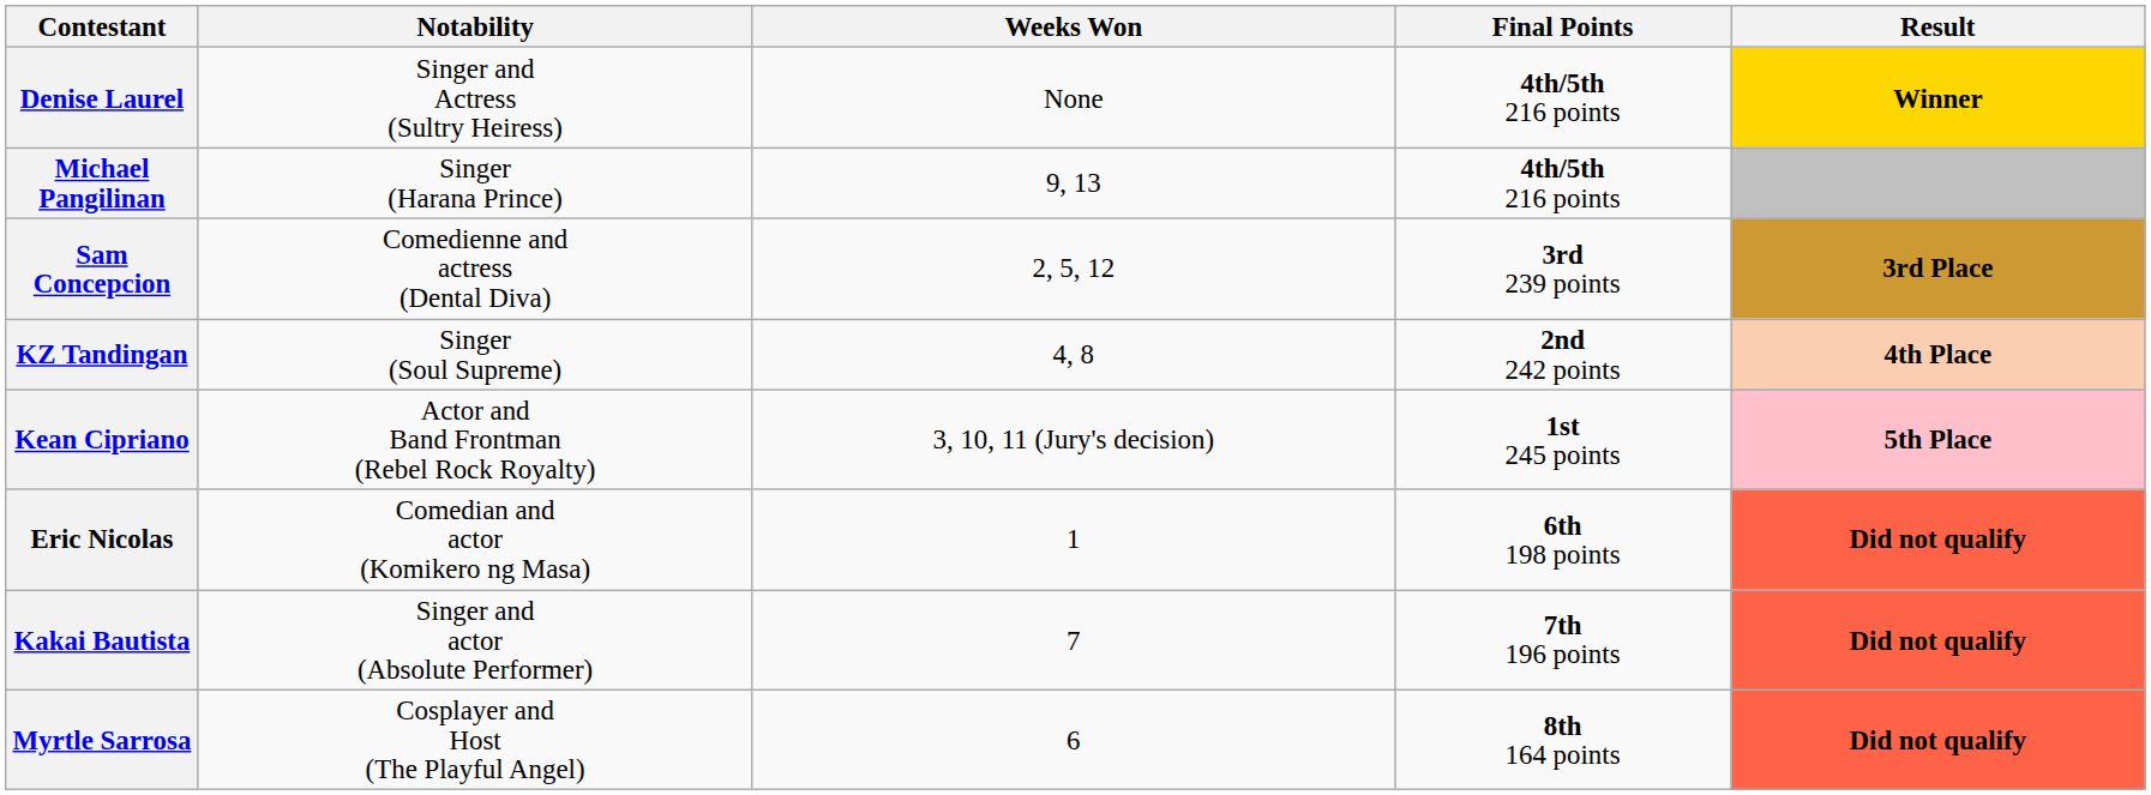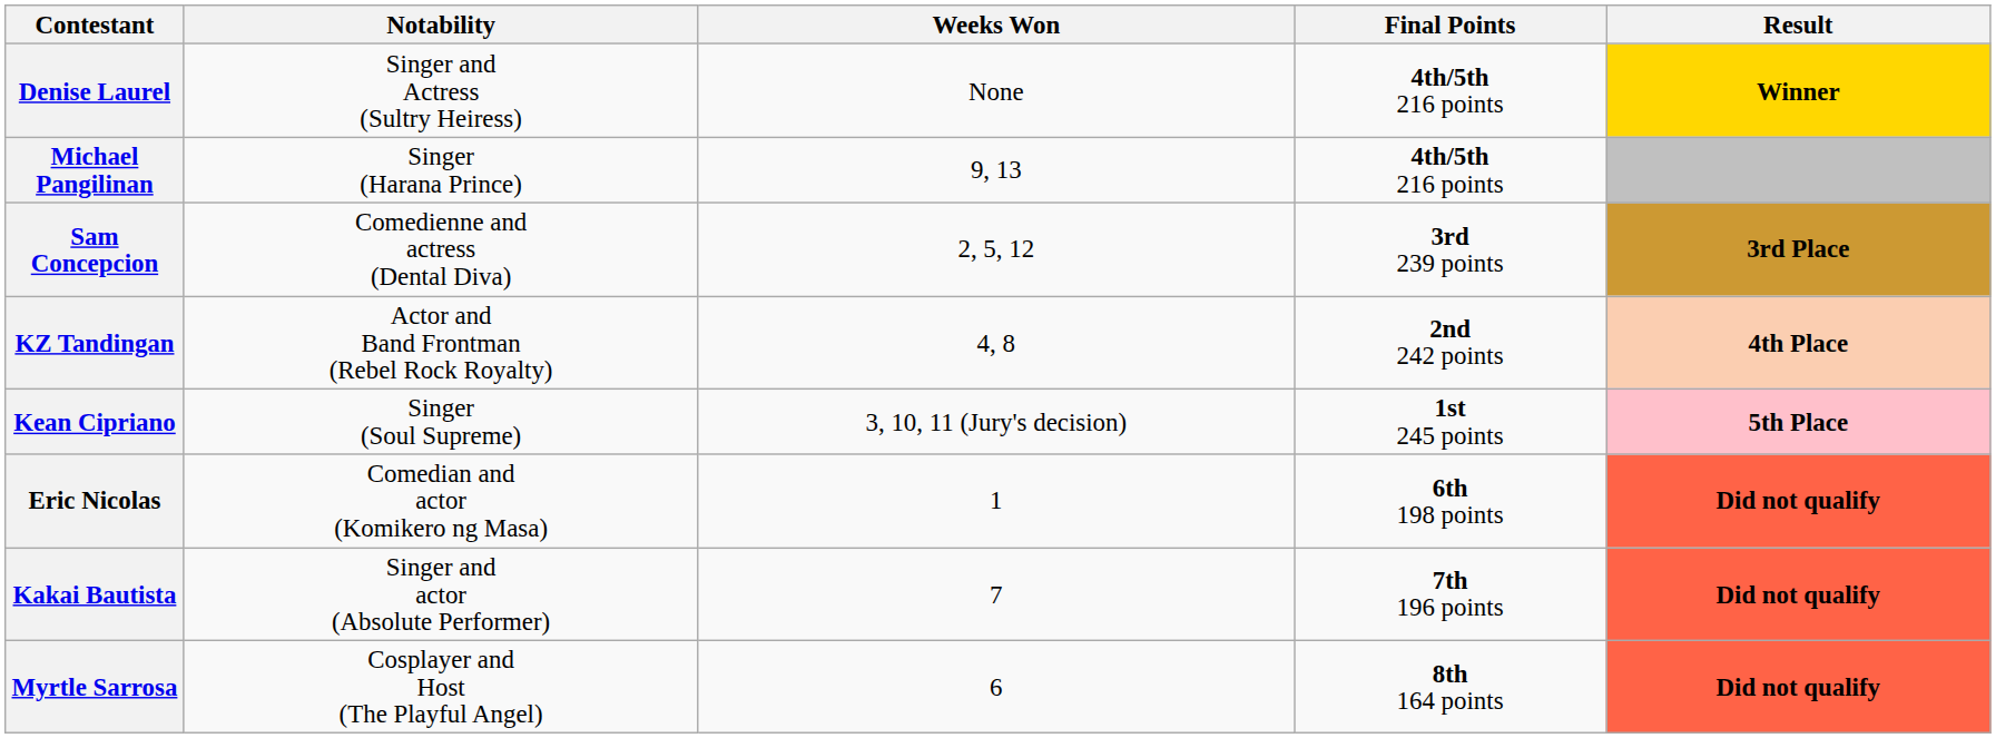 <table class="wikitable" style="text-align:center; line-height:17px; width:auto;">
 <tr>
 <th scope="col" style="width:09%;">Contestant</th>
 <th>Notability</th>
 <th>Weeks Won</th>
 <th>Final Points</th>
 <th>Result</th>
 </tr>
 <tr>
 <th><a href='#'>Denise Laurel</a></th>
 <td>Singer and<br>Actress<br>(Sultry Heiress)</td>
 <td>None</td>
 <td><strong>4th/5th</strong><br>216 points</td>
 <td style="background:gold"><strong>Winner</strong></td>
 </tr>
 <tr>
 <th><a href='#'>Michael Pangilinan</a></th>
 <td>Singer<br>(Harana Prince)</td>
 <td>9, 13</td>
 <td><strong>4th/5th</strong><br>216 points</td>
 <td style="background:silver"><strong></strong></td>
 </tr>
 <tr>
 <th><a href='#'>Sam Concepcion</a></th>
 <td>Comedienne and<br>actress<br>(Dental Diva)</td>
 <td>2, 5, 12</td>
 <td><strong>3rd</strong><br>239 points</td>
 <td style="background:#c93"><strong>3rd Place</strong></td>
 </tr>
 <tr>
 <th><a href='#'>KZ Tandingan</a></th>
-<td>Singer<br>(Soul Supreme)</td>
+<td>Actor and<br>Band Frontman<br>(Rebel Rock Royalty)</td>
 <td>4, 8</td>
 <td><strong>2nd</strong><br>242 points</td>
 <td style="background:#FBCEB1"><strong>4th Place</strong></td>
 </tr>
 <tr>
 <th><a href='#'>Kean Cipriano</a></th>
-<td>Actor and<br>Band Frontman<br>(Rebel Rock Royalty)</td>
+<td>Singer<br>(Soul Supreme)</td>
 <td>3, 10, 11 (Jury's decision)</td>
 <td><strong>1st</strong><br>245 points</td>
 <td style="background:pink"><strong>5th Place</strong></td>
 </tr>
 <tr>
 <th>Eric Nicolas</th>
 <td>Comedian and<br>actor<br>(Komikero ng Masa)</td>
 <td>1</td>
 <td><strong>6th</strong><br>198 points</td>
 <td style="background:tomato"><strong>Did not qualify</strong></td>
 </tr>
 <tr>
 <th><a href='#'>Kakai Bautista</a></th>
 <td>Singer and<br>actor<br>(Absolute Performer)</td>
 <td>7</td>
 <td><strong>7th</strong><br>196 points</td>
 <td style="background:tomato"><strong>Did not qualify</strong></td>
 </tr>
 <tr>
 <th><a href='#'>Myrtle Sarrosa</a></th>
 <td>Cosplayer and<br>Host<br>(The Playful Angel)</td>
 <td>6</td>
 <td><strong>8th</strong><br>164 points</td>
 <td style="background:tomato"><strong>Did not qualify</strong></td>
 </tr>
 </table>
